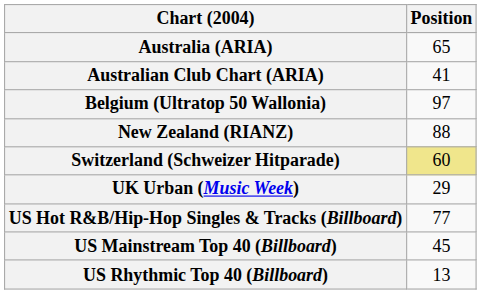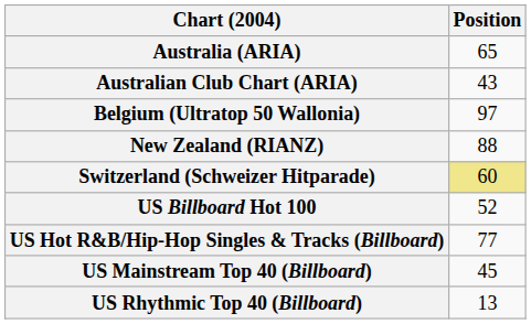 <table class="wikitable sortable plainrowheaders" style="text-align:center">
 <tr>
 <th scope="col">Chart (2004)</th>
 <th scope="col">Position</th>
 </tr>
 <tr>
 <th scope="row">Australia (ARIA)</th>
 <td>65</td>
 </tr>
 <tr>
 <th scope="row">Australian Club Chart (ARIA)</th>
-<td>41</td>
+<td>43</td>
 </tr>
 <tr>
 <th scope="row">Belgium (Ultratop 50 Wallonia)</th>
 <td>97</td>
 </tr>
 <tr>
 <th scope="row">New Zealand (RIANZ)</th>
 <td>88</td>
 </tr>
 <tr>
 <th scope="row">Switzerland (Schweizer Hitparade)</th>
 <td style="background: khaki;">60</td>
 </tr>
 <tr>
-<th scope="row">UK Urban (<em><a href='#'>Music Week</a></em>)</th>
-<td>29</td>
+<th scope="row">US <em>Billboard</em> Hot 100</th>
+<td>52</td>
 </tr>
 <tr>
 <th scope="row">US Hot R&B/Hip-Hop Singles & Tracks (<em>Billboard</em>)</th>
 <td>77</td>
 </tr>
 <tr>
 <th scope="row">US Mainstream Top 40 (<em>Billboard</em>)</th>
 <td>45</td>
 </tr>
 <tr>
 <th scope="row">US Rhythmic Top 40 (<em>Billboard</em>)</th>
 <td>13</td>
 </tr>
 </table>
